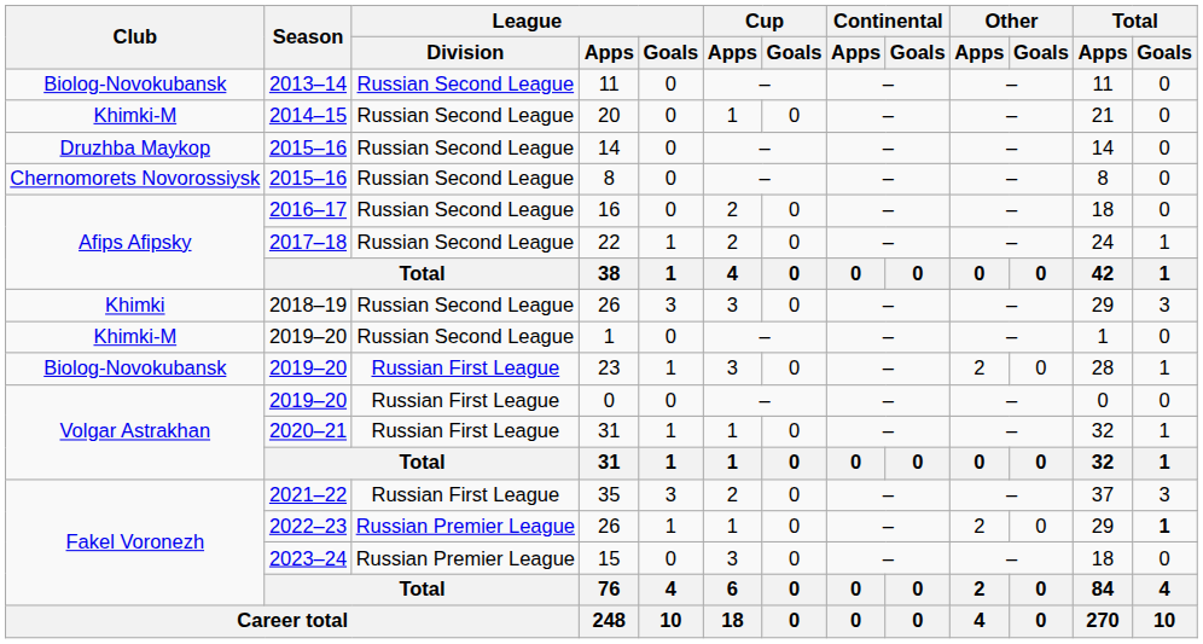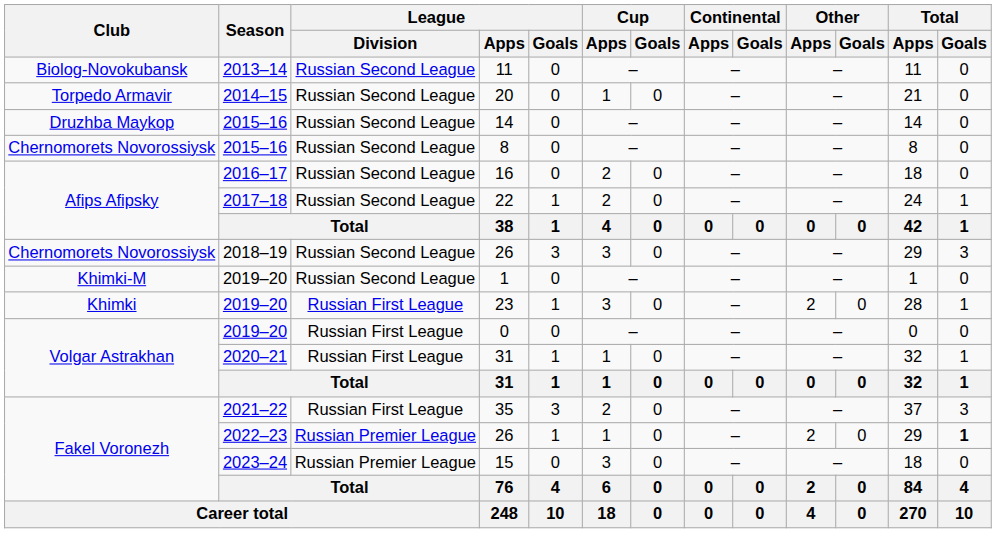 <table class="wikitable" style="text-align: center;">
 <tr>
 <th rowspan=2>Club</th>
 <th rowspan=2>Season</th>
 <th colspan=3>League</th>
 <th colspan=2>Cup</th>
 <th colspan=2>Continental</th>
 <th colspan=2>Other</th>
 <th colspan=2>Total</th>
 </tr>
 <tr>
 <th>Division</th>
 <th>Apps</th>
 <th>Goals</th>
 <th>Apps</th>
 <th>Goals</th>
 <th>Apps</th>
 <th>Goals</th>
 <th>Apps</th>
 <th>Goals</th>
 <th>Apps</th>
 <th>Goals</th>
 </tr>
 <tr>
 <td><a href='#'>Biolog-Novokubansk</a></td>
 <td><a href='#'>2013–14</a></td>
 <td><a href='#'>Russian Second League</a></td>
 <td>11</td>
 <td>0</td>
 <td colspan=2>–</td>
 <td colspan=2>–</td>
 <td colspan=2>–</td>
 <td>11</td>
 <td>0</td>
 </tr>
 <tr>
-<td><a href='#'>Khimki-M</a></td>
+<td><a href='#'>Torpedo Armavir</a></td>
 <td><a href='#'>2014–15</a></td>
 <td>Russian Second League</td>
 <td>20</td>
 <td>0</td>
 <td>1</td>
 <td>0</td>
 <td colspan=2>–</td>
 <td colspan=2>–</td>
 <td>21</td>
 <td>0</td>
 </tr>
 <tr>
 <td><a href='#'>Druzhba Maykop</a></td>
 <td><a href='#'>2015–16</a></td>
 <td>Russian Second League</td>
 <td>14</td>
 <td>0</td>
 <td colspan=2>–</td>
 <td colspan=2>–</td>
 <td colspan=2>–</td>
 <td>14</td>
 <td>0</td>
 </tr>
 <tr>
 <td><a href='#'>Chernomorets Novorossiysk</a></td>
 <td><a href='#'>2015–16</a></td>
 <td>Russian Second League</td>
 <td>8</td>
 <td>0</td>
 <td colspan=2>–</td>
 <td colspan=2>–</td>
 <td colspan=2>–</td>
 <td>8</td>
 <td>0</td>
 </tr>
 <tr>
 <td rowspan=3><a href='#'>Afips Afipsky</a></td>
 <td><a href='#'>2016–17</a></td>
 <td>Russian Second League</td>
 <td>16</td>
 <td>0</td>
 <td>2</td>
 <td>0</td>
 <td colspan=2>–</td>
 <td colspan=2>–</td>
 <td>18</td>
 <td>0</td>
 </tr>
 <tr>
 <td><a href='#'>2017–18</a></td>
 <td>Russian Second League</td>
 <td>22</td>
 <td>1</td>
 <td>2</td>
 <td>0</td>
 <td colspan=2>–</td>
 <td colspan=2>–</td>
 <td>24</td>
 <td>1</td>
 </tr>
 <tr>
 <th colspan=2>Total</th>
 <th>38</th>
 <th>1</th>
 <th>4</th>
 <th>0</th>
 <th>0</th>
 <th>0</th>
 <th>0</th>
 <th>0</th>
 <th>42</th>
 <th>1</th>
 </tr>
 <tr>
-<td><a href='#'>Khimki</a></td>
+<td><a href='#'>Chernomorets Novorossiysk</a></td>
 <td>2018–19</td>
 <td>Russian Second League</td>
 <td>26</td>
 <td>3</td>
 <td>3</td>
 <td>0</td>
 <td colspan=2>–</td>
 <td colspan=2>–</td>
 <td>29</td>
 <td>3</td>
 </tr>
 <tr>
 <td><a href='#'>Khimki-M</a></td>
 <td>2019–20</td>
 <td>Russian Second League</td>
 <td>1</td>
 <td>0</td>
 <td colspan=2>–</td>
 <td colspan=2>–</td>
 <td colspan=2>–</td>
 <td>1</td>
 <td>0</td>
 </tr>
 <tr>
-<td><a href='#'>Biolog-Novokubansk</a></td>
+<td><a href='#'>Khimki</a></td>
 <td><a href='#'>2019–20</a></td>
 <td><a href='#'>Russian First League</a></td>
 <td>23</td>
 <td>1</td>
 <td>3</td>
 <td>0</td>
 <td colspan=2>–</td>
 <td>2</td>
 <td>0</td>
 <td>28</td>
 <td>1</td>
 </tr>
 <tr>
 <td rowspan=3><a href='#'>Volgar Astrakhan</a></td>
 <td><a href='#'>2019–20</a></td>
 <td>Russian First League</td>
 <td>0</td>
 <td>0</td>
 <td colspan=2>–</td>
 <td colspan=2>–</td>
 <td colspan=2>–</td>
 <td>0</td>
 <td>0</td>
 </tr>
 <tr>
 <td><a href='#'>2020–21</a></td>
 <td>Russian First League</td>
 <td>31</td>
 <td>1</td>
 <td>1</td>
 <td>0</td>
 <td colspan=2>–</td>
 <td colspan=2>–</td>
 <td>32</td>
 <td>1</td>
 </tr>
 <tr>
 <th colspan=2>Total</th>
 <th>31</th>
 <th>1</th>
 <th>1</th>
 <th>0</th>
 <th>0</th>
 <th>0</th>
 <th>0</th>
 <th>0</th>
 <th>32</th>
 <th>1</th>
 </tr>
 <tr>
 <td rowspan=4><a href='#'>Fakel Voronezh</a></td>
 <td><a href='#'>2021–22</a></td>
 <td>Russian First League</td>
 <td>35</td>
 <td>3</td>
 <td>2</td>
 <td>0</td>
 <td colspan=2>–</td>
 <td colspan=2>–</td>
 <td>37</td>
 <td>3</td>
 </tr>
 <tr>
 <td><a href='#'>2022–23</a></td>
 <td><a href='#'>Russian Premier League</a></td>
 <td>26</td>
 <td>1</td>
 <td>1</td>
 <td>0</td>
 <td colspan=2>–</td>
 <td>2</td>
 <td>0</td>
 <td>29</td>
 <td><strong>1</strong></td>
 </tr>
 <tr>
 <td><a href='#'>2023–24</a></td>
 <td>Russian Premier League</td>
 <td>15</td>
 <td>0</td>
 <td>3</td>
 <td>0</td>
 <td colspan=2>–</td>
 <td colspan=2>–</td>
 <td>18</td>
 <td>0</td>
 </tr>
 <tr>
 <th colspan=2>Total</th>
 <th>76</th>
 <th>4</th>
 <th>6</th>
 <th>0</th>
 <th>0</th>
 <th>0</th>
 <th>2</th>
 <th>0</th>
 <th>84</th>
 <th>4</th>
 </tr>
 <tr>
 <th colspan=3>Career total</th>
 <th>248</th>
 <th>10</th>
 <th>18</th>
 <th>0</th>
 <th>0</th>
 <th>0</th>
 <th>4</th>
 <th>0</th>
 <th>270</th>
 <th>10</th>
 </tr>
 </table>
